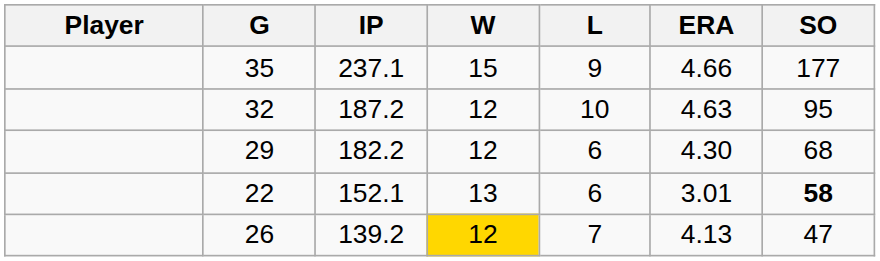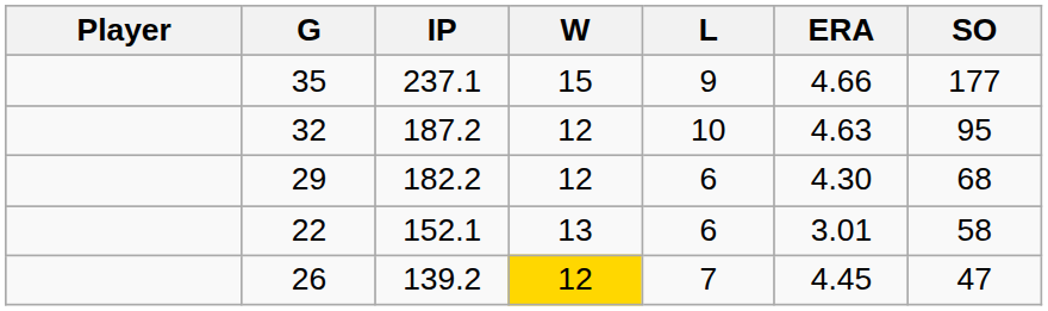 <table class="wikitable sortable">
 <tr>
 <th bgcolor="#DDDDFF" width="16%">Player</th>
 <th bgcolor="#DDDDFF" width="9%">G</th>
 <th bgcolor="#DDDDFF" width="9%">IP</th>
 <th bgcolor="#DDDDFF" width="9%">W</th>
 <th bgcolor="#DDDDFF" width="9%">L</th>
 <th bgcolor="#DDDDFF" width="9%">ERA</th>
 <th bgcolor="#DDDDFF" width="9%">SO</th>
 </tr>
 <tr align="center">
 <td></td>
 <td>35</td>
 <td>237.1</td>
 <td>15</td>
 <td>9</td>
 <td>4.66</td>
 <td>177</td>
 </tr>
 <tr align="center">
 <td></td>
 <td>32</td>
 <td>187.2</td>
 <td>12</td>
 <td>10</td>
 <td>4.63</td>
 <td>95</td>
 </tr>
 <tr align="center">
 <td></td>
 <td>29</td>
 <td>182.2</td>
 <td>12</td>
 <td>6</td>
 <td>4.30</td>
 <td>68</td>
 </tr>
 <tr align="center">
 <td></td>
 <td>22</td>
 <td>152.1</td>
 <td>13</td>
 <td>6</td>
 <td>3.01</td>
-<td><strong>58</strong></td>
+<td>58</td>
 </tr>
 <tr align="center">
 <td></td>
 <td>26</td>
 <td>139.2</td>
 <td style="background: gold;">12</td>
 <td>7</td>
-<td>4.13</td>
+<td>4.45</td>
 <td>47</td>
 </tr>
 </table>
